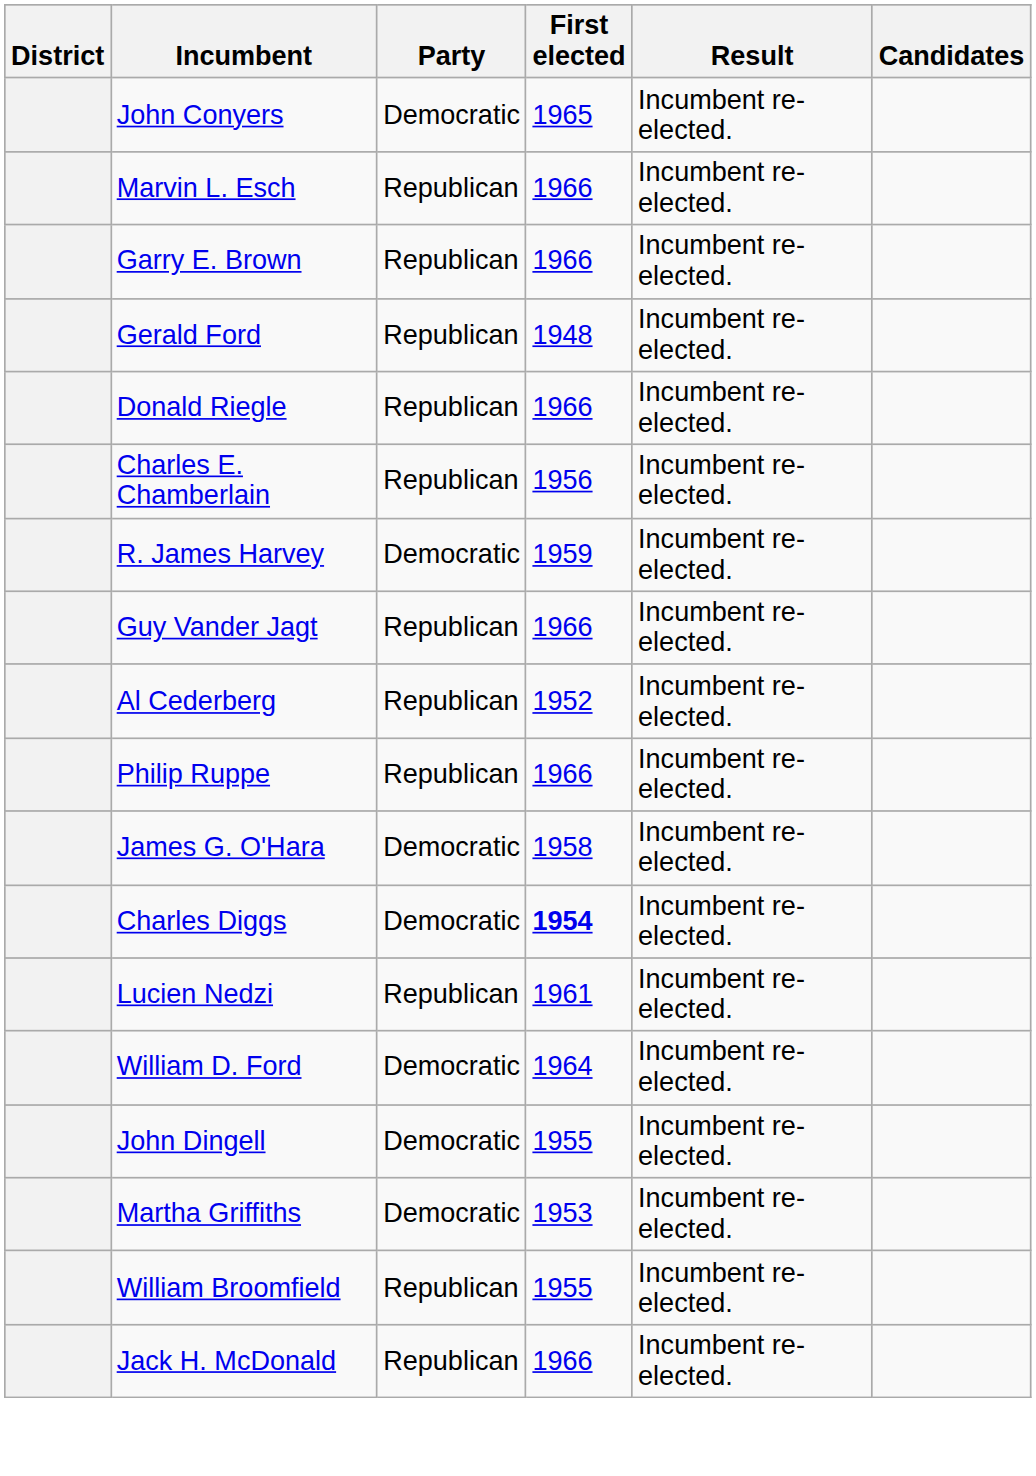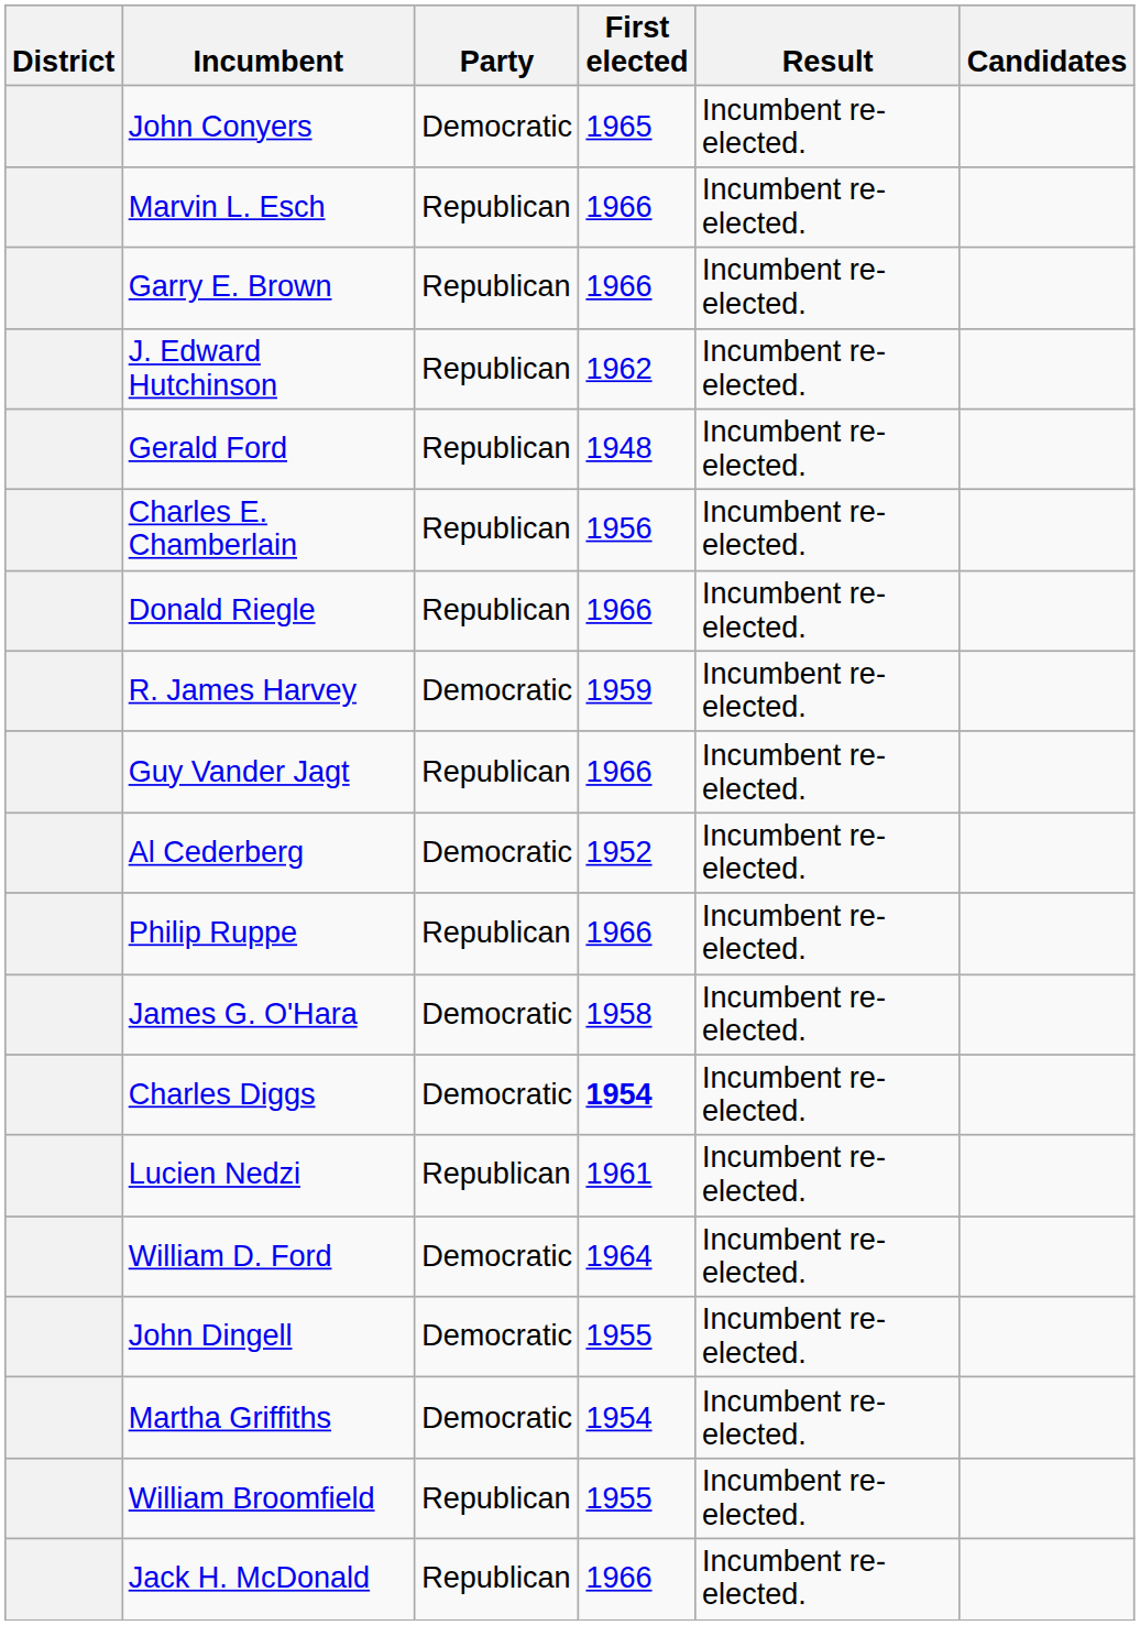 <table class=wikitable>
 <tr valign=bottom>
 <th>District</th>
 <th>Incumbent</th>
 <th>Party</th>
 <th>First<br>elected</th>
 <th>Result</th>
 <th>Candidates</th>
 </tr>
 <tr>
 <th></th>
 <td><a href='#'>John Conyers</a></td>
 <td>Democratic</td>
 <td><a href='#'>1965</a></td>
 <td>Incumbent re-elected.</td>
 <td nowrap></td>
 </tr>
 <tr>
 <th></th>
 <td><a href='#'>Marvin L. Esch</a></td>
 <td>Republican</td>
 <td><a href='#'>1966</a></td>
 <td>Incumbent re-elected.</td>
 <td nowrap></td>
 </tr>
 <tr>
 <th></th>
 <td><a href='#'>Garry E. Brown</a></td>
 <td>Republican</td>
 <td><a href='#'>1966</a></td>
 <td>Incumbent re-elected.</td>
 <td nowrap></td>
 </tr>
 <tr>
 <th></th>
+<td><a href='#'>J. Edward Hutchinson</a></td>
+<td>Republican</td>
+<td><a href='#'>1962</a></td>
+<td>Incumbent re-elected.</td>
+<td nowrap></td>
+</tr>
+<tr>
+<th></th>
 <td><a href='#'>Gerald Ford</a></td>
 <td>Republican</td>
 <td><a href='#'>1948</a></td>
 <td>Incumbent re-elected.</td>
 <td nowrap></td>
 </tr>
 <tr>
 <th></th>
-<td><a href='#'>Donald Riegle</a></td>
+<td><a href='#'>Charles E. Chamberlain</a></td>
 <td>Republican</td>
-<td><a href='#'>1966</a></td>
+<td><a href='#'>1956</a></td>
 <td>Incumbent re-elected.</td>
 <td nowrap></td>
 </tr>
 <tr>
 <th></th>
-<td><a href='#'>Charles E. Chamberlain</a></td>
+<td><a href='#'>Donald Riegle</a></td>
 <td>Republican</td>
-<td><a href='#'>1956</a></td>
+<td><a href='#'>1966</a></td>
 <td>Incumbent re-elected.</td>
 <td nowrap></td>
 </tr>
 <tr>
 <th></th>
 <td><a href='#'>R. James Harvey</a></td>
 <td>Democratic</td>
 <td><a href='#'>1959</a></td>
 <td>Incumbent re-elected.</td>
 <td nowrap></td>
 </tr>
 <tr>
 <th></th>
 <td><a href='#'>Guy Vander Jagt</a></td>
 <td>Republican</td>
 <td><a href='#'>1966</a></td>
 <td>Incumbent re-elected.</td>
 <td nowrap></td>
 </tr>
 <tr>
 <th></th>
 <td><a href='#'>Al Cederberg</a></td>
-<td>Republican</td>
+<td>Democratic</td>
 <td><a href='#'>1952</a></td>
 <td>Incumbent re-elected.</td>
 <td nowrap></td>
 </tr>
 <tr>
 <th></th>
 <td><a href='#'>Philip Ruppe</a></td>
 <td>Republican</td>
 <td><a href='#'>1966</a></td>
 <td>Incumbent re-elected.</td>
 <td nowrap></td>
 </tr>
 <tr>
 <th></th>
 <td><a href='#'>James G. O'Hara</a></td>
 <td>Democratic</td>
 <td><a href='#'>1958</a></td>
 <td>Incumbent re-elected.</td>
 <td nowrap></td>
 </tr>
 <tr>
 <th></th>
 <td><a href='#'>Charles Diggs</a></td>
 <td>Democratic</td>
 <td><strong><a href='#'>1954</a></strong></td>
 <td>Incumbent re-elected.</td>
 <td nowrap></td>
 </tr>
 <tr>
 <th></th>
 <td><a href='#'>Lucien Nedzi</a></td>
 <td>Republican</td>
 <td><a href='#'>1961</a></td>
 <td>Incumbent re-elected.</td>
 <td nowrap></td>
 </tr>
 <tr>
 <th></th>
 <td><a href='#'>William D. Ford</a></td>
 <td>Democratic</td>
 <td><a href='#'>1964</a></td>
 <td>Incumbent re-elected.</td>
 <td nowrap></td>
 </tr>
 <tr>
 <th></th>
 <td><a href='#'>John Dingell</a></td>
 <td>Democratic</td>
 <td><a href='#'>1955</a></td>
 <td>Incumbent re-elected.</td>
 <td nowrap></td>
 </tr>
 <tr>
 <th></th>
 <td><a href='#'>Martha Griffiths</a></td>
 <td>Democratic</td>
-<td><a href='#'>1953</a></td>
+<td><a href='#'>1954</a></td>
 <td>Incumbent re-elected.</td>
 <td nowrap></td>
 </tr>
 <tr>
 <th></th>
 <td><a href='#'>William Broomfield</a></td>
 <td>Republican</td>
 <td><a href='#'>1955</a></td>
 <td>Incumbent re-elected.</td>
 <td nowrap></td>
 </tr>
 <tr>
 <th></th>
 <td><a href='#'>Jack H. McDonald</a></td>
 <td>Republican</td>
 <td><a href='#'>1966</a></td>
 <td>Incumbent re-elected.</td>
 <td nowrap></td>
 </tr>
 </table>
